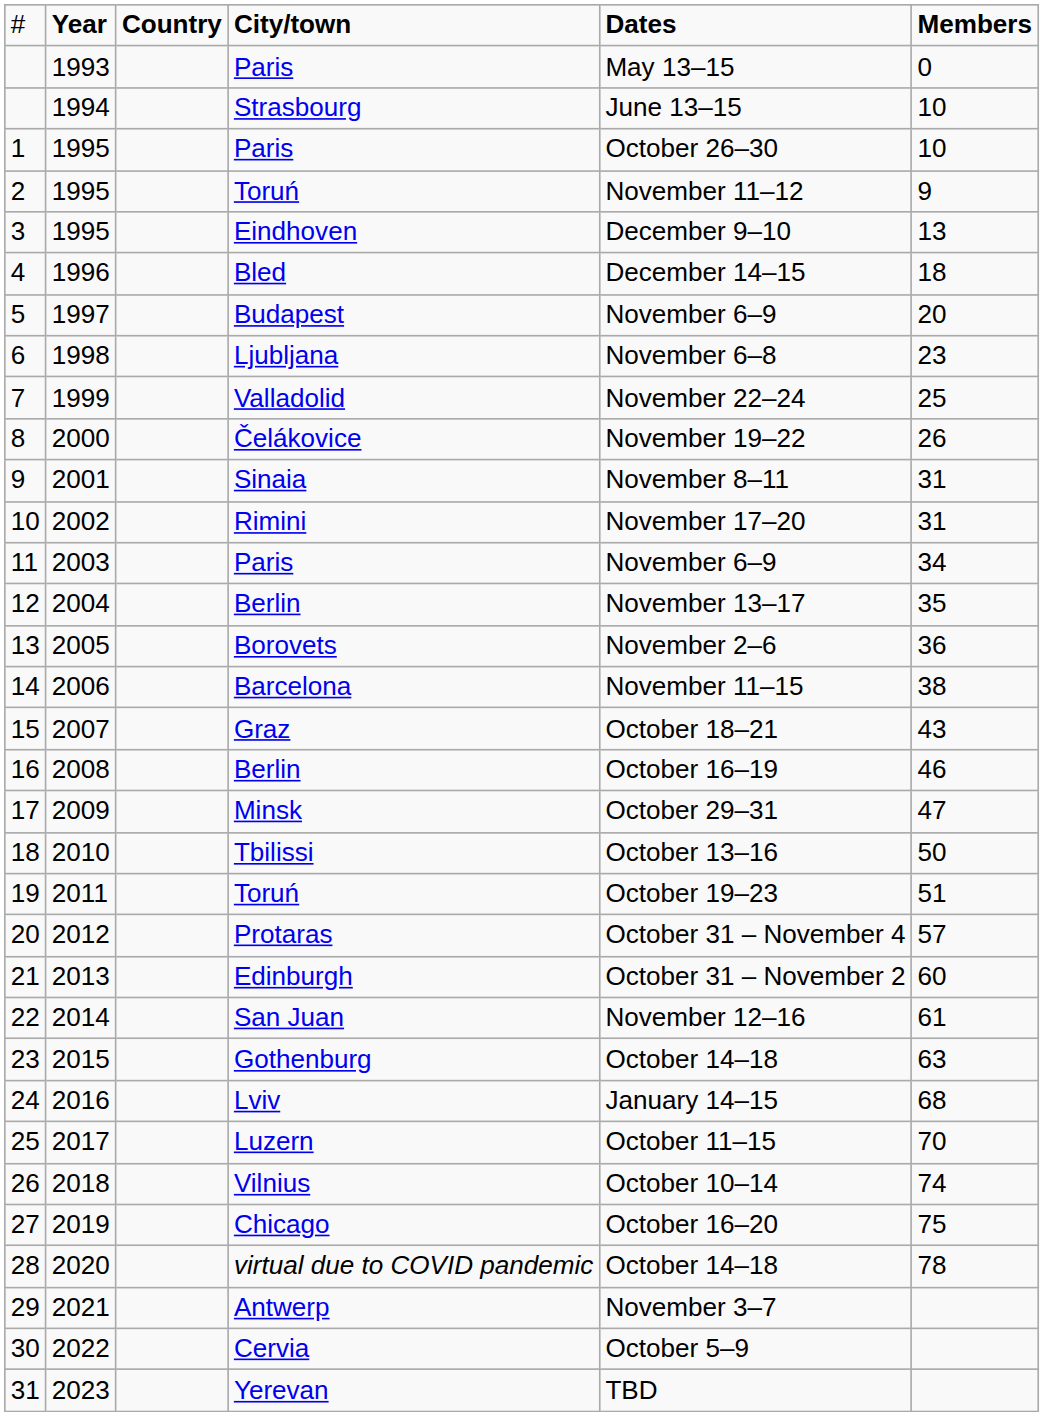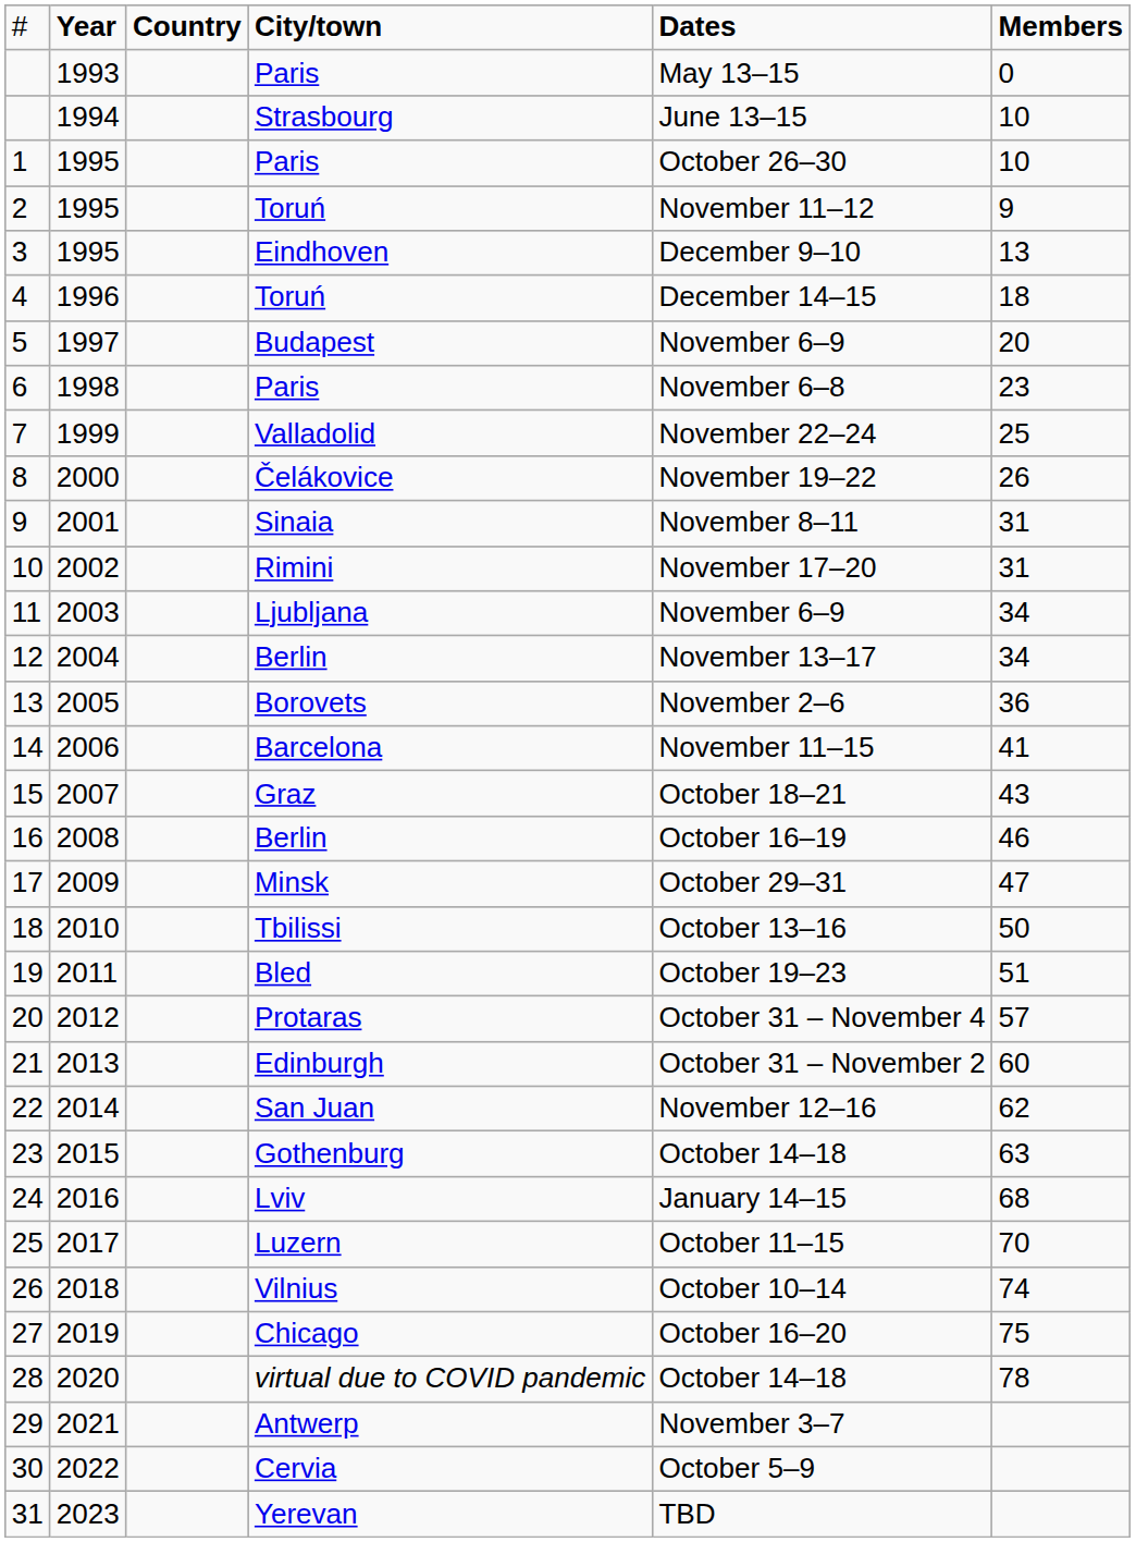 <table class="wikitable">
 <tr>
 <td>#</td>
 <td><strong>Year</strong></td>
 <td><strong>Country</strong></td>
 <td><strong>City/town</strong></td>
 <td><strong>Dates</strong></td>
 <td><strong>Members</strong></td>
 </tr>
 <tr>
 <td></td>
 <td>1993</td>
 <td></td>
 <td><a href='#'>Paris</a></td>
 <td>May 13–15</td>
 <td>0</td>
 </tr>
 <tr>
 <td></td>
 <td>1994</td>
 <td></td>
 <td><a href='#'>Strasbourg</a></td>
 <td>June 13–15</td>
 <td>10</td>
 </tr>
 <tr>
 <td>1</td>
 <td>1995</td>
 <td></td>
 <td><a href='#'>Paris</a></td>
 <td>October 26–30</td>
 <td>10</td>
 </tr>
 <tr>
 <td>2</td>
 <td>1995</td>
 <td></td>
 <td><a href='#'>Toruń</a></td>
 <td>November 11–12</td>
 <td>9</td>
 </tr>
 <tr>
 <td>3</td>
 <td>1995</td>
 <td></td>
 <td><a href='#'>Eindhoven</a></td>
 <td>December 9–10</td>
 <td>13</td>
 </tr>
 <tr>
 <td>4</td>
 <td>1996</td>
 <td></td>
-<td><a href='#'>Bled</a></td>
+<td><a href='#'>Toruń</a></td>
 <td>December 14–15</td>
 <td>18</td>
 </tr>
 <tr>
 <td>5</td>
 <td>1997</td>
 <td></td>
 <td><a href='#'>Budapest</a></td>
 <td>November 6–9</td>
 <td>20</td>
 </tr>
 <tr>
 <td>6</td>
 <td>1998</td>
 <td></td>
-<td><a href='#'>Ljubljana</a></td>
+<td><a href='#'>Paris</a></td>
 <td>November 6–8</td>
 <td>23</td>
 </tr>
 <tr>
 <td>7</td>
 <td>1999</td>
 <td></td>
 <td><a href='#'>Valladolid</a></td>
 <td>November 22–24</td>
 <td>25</td>
 </tr>
 <tr>
 <td>8</td>
 <td>2000</td>
 <td></td>
 <td><a href='#'>Čelákovice</a></td>
 <td>November 19–22</td>
 <td>26</td>
 </tr>
 <tr>
 <td>9</td>
 <td>2001</td>
 <td></td>
 <td><a href='#'>Sinaia</a></td>
 <td>November 8–11</td>
 <td>31</td>
 </tr>
 <tr>
 <td>10</td>
 <td>2002</td>
 <td></td>
 <td><a href='#'>Rimini</a></td>
 <td>November 17–20</td>
 <td>31</td>
 </tr>
 <tr>
 <td>11</td>
 <td>2003</td>
 <td></td>
-<td><a href='#'>Paris</a></td>
+<td><a href='#'>Ljubljana</a></td>
 <td>November 6–9</td>
 <td>34</td>
 </tr>
 <tr>
 <td>12</td>
 <td>2004</td>
 <td></td>
 <td><a href='#'>Berlin</a></td>
 <td>November 13–17</td>
-<td>35</td>
+<td>34</td>
 </tr>
 <tr>
 <td>13</td>
 <td>2005</td>
 <td></td>
 <td><a href='#'>Borovets</a></td>
 <td>November 2–6</td>
 <td>36</td>
 </tr>
 <tr>
 <td>14</td>
 <td>2006</td>
 <td></td>
 <td><a href='#'>Barcelona</a></td>
 <td>November 11–15</td>
-<td>38</td>
+<td>41</td>
 </tr>
 <tr>
 <td>15</td>
 <td>2007</td>
 <td></td>
 <td><a href='#'>Graz</a></td>
 <td>October 18–21</td>
 <td>43</td>
 </tr>
 <tr>
 <td>16</td>
 <td>2008</td>
 <td></td>
 <td><a href='#'>Berlin</a></td>
 <td>October 16–19</td>
 <td>46</td>
 </tr>
 <tr>
 <td>17</td>
 <td>2009</td>
 <td></td>
 <td><a href='#'>Minsk</a></td>
 <td>October 29–31</td>
 <td>47</td>
 </tr>
 <tr>
 <td>18</td>
 <td>2010</td>
 <td></td>
 <td><a href='#'>Tbilissi</a></td>
 <td>October 13–16</td>
 <td>50</td>
 </tr>
 <tr>
 <td>19</td>
 <td>2011</td>
 <td></td>
-<td><a href='#'>Toruń</a></td>
+<td><a href='#'>Bled</a></td>
 <td>October 19–23</td>
 <td>51</td>
 </tr>
 <tr>
 <td>20</td>
 <td>2012</td>
 <td></td>
 <td><a href='#'>Protaras</a></td>
 <td>October 31 – November 4</td>
 <td>57</td>
 </tr>
 <tr>
 <td>21</td>
 <td>2013</td>
 <td></td>
 <td><a href='#'>Edinburgh</a></td>
 <td>October 31 – November 2</td>
 <td>60</td>
 </tr>
 <tr>
 <td>22</td>
 <td>2014</td>
 <td></td>
 <td><a href='#'>San Juan</a></td>
 <td>November 12–16</td>
-<td>61</td>
+<td>62</td>
 </tr>
 <tr>
 <td>23</td>
 <td>2015</td>
 <td></td>
 <td><a href='#'>Gothenburg</a></td>
 <td>October 14–18</td>
 <td>63</td>
 </tr>
 <tr>
 <td>24</td>
 <td>2016</td>
 <td></td>
 <td><a href='#'>Lviv</a></td>
 <td>January 14–15</td>
 <td>68</td>
 </tr>
 <tr>
 <td>25</td>
 <td>2017</td>
 <td></td>
 <td><a href='#'>Luzern</a></td>
 <td>October 11–15</td>
 <td>70</td>
 </tr>
 <tr>
 <td>26</td>
 <td>2018</td>
 <td></td>
 <td><a href='#'>Vilnius</a></td>
 <td>October 10–14</td>
 <td>74</td>
 </tr>
 <tr>
 <td>27</td>
 <td>2019</td>
 <td></td>
 <td><a href='#'>Chicago</a></td>
 <td>October 16–20</td>
 <td>75</td>
 </tr>
 <tr>
 <td>28</td>
 <td>2020</td>
 <td></td>
 <td><em>virtual due to COVID pandemic</em></td>
 <td>October 14–18</td>
 <td>78</td>
 </tr>
 <tr>
 <td>29</td>
 <td>2021</td>
 <td></td>
 <td><a href='#'>Antwerp</a></td>
 <td>November 3–7</td>
 <td></td>
 </tr>
 <tr>
 <td>30</td>
 <td>2022</td>
 <td></td>
 <td><a href='#'>Cervia</a></td>
 <td>October 5–9</td>
 <td></td>
 </tr>
 <tr>
 <td>31</td>
 <td>2023</td>
 <td></td>
 <td><a href='#'>Yerevan</a></td>
 <td>TBD</td>
 <td></td>
 </tr>
 </table>
